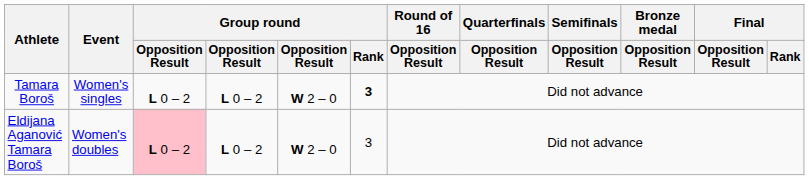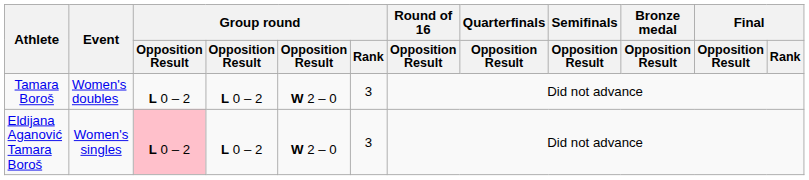 <table class="wikitable" style="font-size:90%;">
 <tr>
 <th rowspan="2">Athlete</th>
 <th rowspan="2">Event</th>
 <th colspan="4">Group round</th>
 <th>Round of 16</th>
 <th>Quarterfinals</th>
 <th>Semifinals</th>
 <th>Bronze medal</th>
 <th colspan=2>Final</th>
 </tr>
 <tr style="font-size:95%">
 <th>Opposition<br>Result</th>
 <th>Opposition<br>Result</th>
 <th>Opposition<br>Result</th>
 <th>Rank</th>
 <th>Opposition<br>Result</th>
 <th>Opposition<br>Result</th>
 <th>Opposition<br>Result</th>
 <th>Opposition<br>Result</th>
 <th>Opposition<br>Result</th>
 <th>Rank</th>
 </tr>
 <tr align=center>
 <td><a href='#'>Tamara Boroš</a></td>
-<td><a href='#'>Women's singles</a></td>
+<td align=left><a href='#'>Women's doubles</a></td>
 <td><br><strong>L</strong> 0 – 2</td>
 <td><br><strong>L</strong> 0 – 2</td>
 <td><br><strong>W</strong> 2 – 0</td>
-<td><strong>3</strong></td>
+<td>3</td>
 <td colspan=6>Did not advance</td>
 </tr>
 <tr align=center>
 <td align=left><a href='#'>Eldijana Aganović</a><br><a href='#'>Tamara Boroš</a></td>
-<td align=left><a href='#'>Women's doubles</a></td>
+<td><a href='#'>Women's singles</a></td>
 <td style="background: pink;"><br><strong>L</strong> 0 – 2</td>
 <td><br><strong>L</strong> 0 – 2</td>
 <td><br><strong>W</strong> 2 – 0</td>
 <td>3</td>
 <td colspan=6>Did not advance</td>
 </tr>
 </table>
